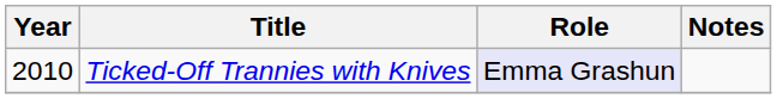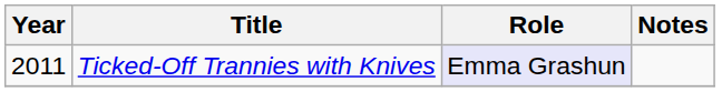 <table class="wikitable sortable">
 <tr>
 <th>Year</th>
 <th>Title</th>
 <th>Role</th>
 <th class="unsortable">Notes</th>
 </tr>
 <tr>
-<td>2010</td>
+<td>2011</td>
 <td><em><a href='#'>Ticked-Off Trannies with Knives</a></em></td>
 <td style="background: lavender;">Emma Grashun</td>
 <td></td>
 </tr>
 <tr>
 </tr>
 </table>
